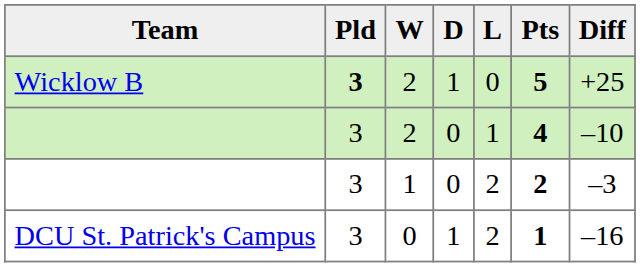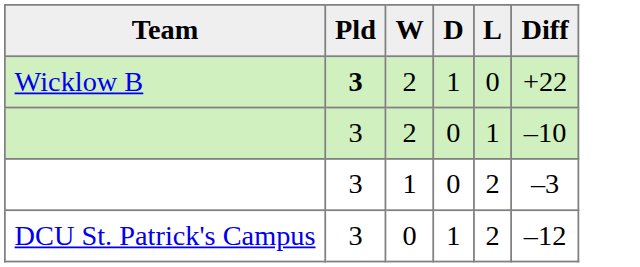 <table style=border-collapse:collapse border=1 cellspacing=0 cellpadding=5>
 <tr align=center bgcolor=#efefef>
 <th>Team</th>
 <th>Pld</th>
 <th>W</th>
 <th>D</th>
 <th>L</th>
-<th>Pts</th>
 <th>Diff</th>
 </tr>
 <tr align=center style="background:#D0F0C0;">
 <td style="text-align:left;"> <a href='#'>Wicklow B</a></td>
 <td><strong>3</strong></td>
 <td>2</td>
 <td>1</td>
 <td>0</td>
-<td><strong>5</strong></td>
-<td>+25</td>
+<td>+22</td>
 </tr>
 <tr align=center style="background:#D0F0C0;">
 <td style="text-align:left;"> </td>
 <td>3</td>
 <td>2</td>
 <td>0</td>
 <td>1</td>
-<td><strong>4</strong></td>
 <td>–10</td>
 </tr>
 <tr align=center style="background:#FFFFFF;">
 <td style="text-align:left;"> </td>
 <td>3</td>
 <td>1</td>
 <td>0</td>
 <td>2</td>
-<td><strong>2</strong></td>
 <td>–3</td>
 </tr>
 <tr align=center style="background:#FFFFFF;">
 <td style="text-align:left;"> <a href='#'>DCU St. Patrick's Campus</a></td>
 <td>3</td>
 <td>0</td>
 <td>1</td>
 <td>2</td>
-<td><strong>1</strong></td>
-<td>–16</td>
+<td>–12</td>
 </tr>
 </table>
